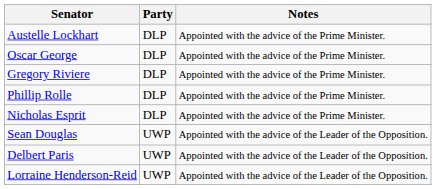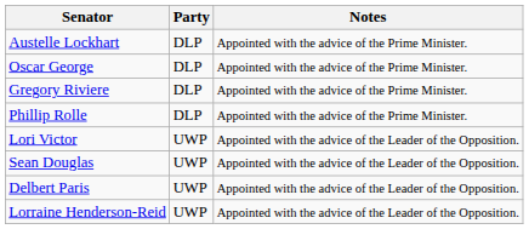 <table class="wikitable sortable">
 <tr>
 <th>Senator</th>
 <th>Party</th>
 <th class="unsortable">Notes</th>
 </tr>
 <tr>
 <td><a href='#'>Austelle Lockhart</a></td>
 <td>DLP</td>
 <td><small>Appointed with the advice of the Prime Minister.</small></td>
 </tr>
 <tr>
 <td><a href='#'>Oscar George</a></td>
 <td>DLP</td>
 <td><small>Appointed with the advice of the Prime Minister.</small></td>
 </tr>
 <tr>
 <td><a href='#'>Gregory Riviere</a></td>
 <td>DLP</td>
 <td><small>Appointed with the advice of the Prime Minister.</small></td>
 </tr>
 <tr>
 <td><a href='#'>Phillip Rolle</a></td>
 <td>DLP</td>
 <td><small>Appointed with the advice of the Prime Minister.</small></td>
 </tr>
 <tr>
-<td><a href='#'>Nicholas Esprit</a></td>
-<td>DLP</td>
-<td><small>Appointed with the advice of the Prime Minister.</small></td>
+<td><a href='#'>Lori Victor</a></td>
+<td>UWP</td>
+<td><small>Appointed with the advice of the Leader of the Opposition.</small></td>
 </tr>
 <tr>
 <td><a href='#'>Sean Douglas</a></td>
 <td>UWP</td>
 <td><small>Appointed with the advice of the Leader of the Opposition.</small></td>
 </tr>
 <tr>
 <td><a href='#'>Delbert Paris</a></td>
 <td>UWP</td>
 <td><small>Appointed with the advice of the Leader of the Opposition.</small></td>
 </tr>
 <tr>
 <td><a href='#'>Lorraine Henderson-Reid</a></td>
 <td>UWP</td>
 <td><small>Appointed with the advice of the Leader of the Opposition.</small></td>
 </tr>
 </table>
